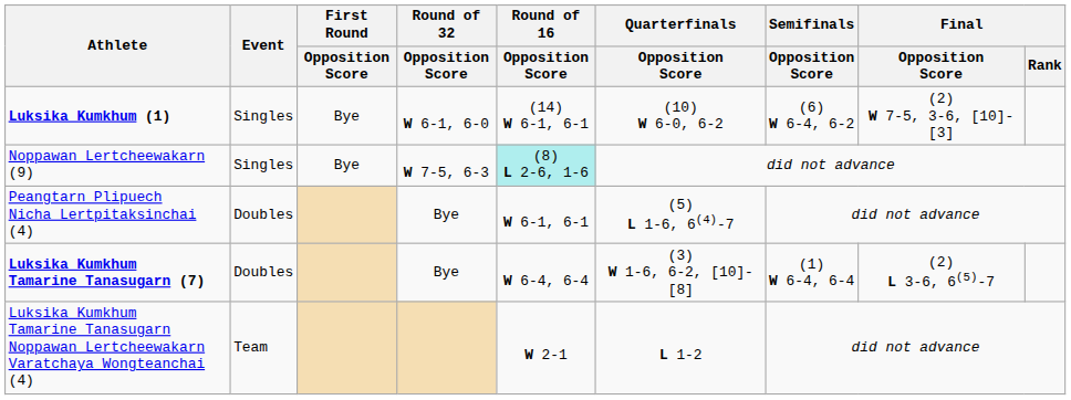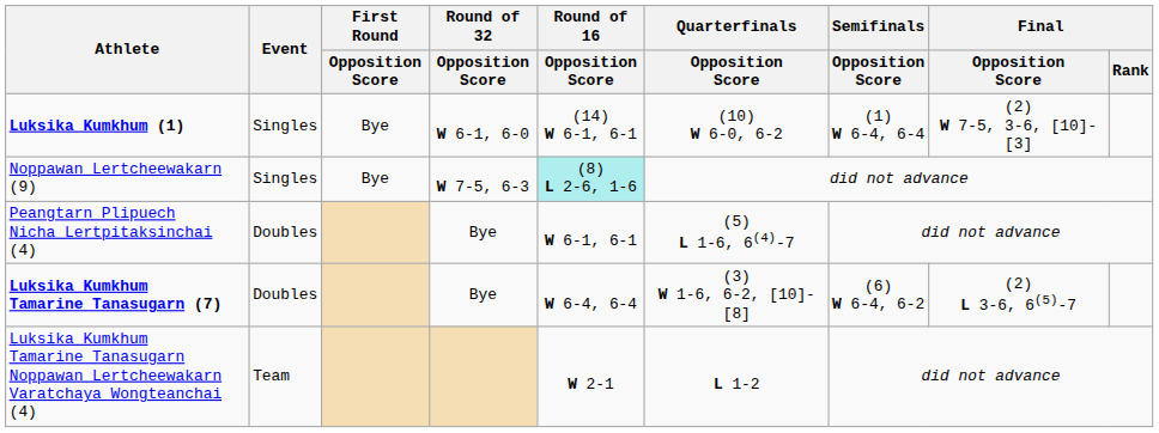 <table class=wikitable style="font-size:90%; text-align:center">
 <tr>
 <th rowspan="2">Athlete</th>
 <th rowspan="2">Event</th>
 <th>First Round</th>
 <th>Round of 32</th>
 <th>Round of 16</th>
 <th>Quarterfinals</th>
 <th>Semifinals</th>
 <th colspan="2">Final</th>
 </tr>
 <tr>
 <th>Opposition<br>Score</th>
 <th>Opposition<br>Score</th>
 <th>Opposition<br>Score</th>
 <th>Opposition<br>Score</th>
 <th>Opposition<br>Score</th>
 <th>Opposition<br>Score</th>
 <th>Rank</th>
 </tr>
 <tr>
 <td align=left><strong><a href='#'>Luksika Kumkhum</a> (1)</strong></td>
 <td align=left>Singles</td>
 <td>Bye</td>
 <td> <br><strong>W</strong> 6-1, 6-0</td>
 <td> (14) <br><strong>W</strong> 6-1, 6-1</td>
 <td> (10) <br><strong>W</strong> 6-0, 6-2</td>
-<td> (6) <br><strong>W</strong> 6-4, 6-2</td>
+<td> (1) <br> <strong>W</strong> 6-4, 6-4</td>
 <td> (2) <br> <strong>W</strong> 7-5, 3-6, [10]-[3]</td>
 <td></td>
 </tr>
 <tr>
 <td align=left><a href='#'>Noppawan Lertcheewakarn</a> (9)</td>
 <td align=left>Singles</td>
 <td>Bye</td>
 <td> <br><strong>W</strong> 7-5, 6-3</td>
 <td style="background: paleturquoise;"> (8) <br><strong>L</strong> 2-6, 1-6</td>
 <td colspan=4><em>did not advance</em></td>
 </tr>
 <tr>
 <td align=left><a href='#'>Peangtarn Plipuech</a> <br> <a href='#'>Nicha Lertpitaksinchai</a> (4)</td>
 <td align=left>Doubles</td>
 <td bgcolor=wheat></td>
 <td>Bye</td>
 <td> <br> <strong>W</strong> 6-1, 6-1</td>
 <td> (5) <br> <strong>L</strong> 1-6, 6<sup>(4)</sup>-7</td>
 <td colspan=3><em>did not advance</em></td>
 </tr>
 <tr>
 <td align=left><strong><a href='#'>Luksika Kumkhum</a><br><a href='#'>Tamarine Tanasugarn</a> (7)</strong></td>
 <td align=left>Doubles</td>
 <td bgcolor=wheat></td>
 <td>Bye</td>
 <td> <br> <strong>W</strong> 6-4, 6-4</td>
 <td> (3) <br> <strong>W</strong> 1-6, 6-2, [10]-[8]</td>
-<td> (1) <br> <strong>W</strong> 6-4, 6-4</td>
+<td> (6) <br><strong>W</strong> 6-4, 6-2</td>
 <td> (2) <br><strong>L</strong> 3-6, 6<sup>(5)</sup>-7</td>
 <td></td>
 </tr>
 <tr>
 <td align=left><a href='#'>Luksika Kumkhum</a><br><a href='#'>Tamarine Tanasugarn</a><br><a href='#'>Noppawan Lertcheewakarn</a><br><a href='#'>Varatchaya Wongteanchai</a> (4)</td>
 <td align=left>Team</td>
 <td bgcolor=wheat></td>
 <td bgcolor=wheat></td>
 <td> <br><strong>W</strong> 2-1</td>
 <td> <br><strong>L</strong> 1-2</td>
 <td colspan=3><em>did not advance</em></td>
 </tr>
 </table>
